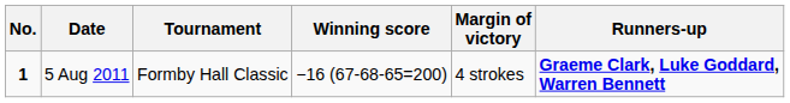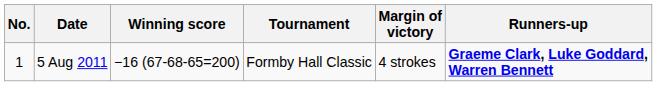 <table class="wikitable" style="font-size:95%;">
 <tr>
 <th>No.</th>
 <th>Date</th>
+<th>Winning score</th>
 <th>Tournament</th>
-<th>Winning score</th>
 <th>Margin of<br>victory</th>
 <th>Runners-up</th>
 </tr>
 <tr>
-<td align=center><strong>1</strong></td>
+<td align=center>1</td>
 <td align=right>5 Aug <a href='#'>2011</a></td>
+<td>−16 (67-68-65=200)</td>
 <td>Formby Hall Classic</td>
-<td>−16 (67-68-65=200)</td>
 <td>4 strokes</td>
 <td><strong> <a href='#'>Graeme Clark</a>,  <a href='#'>Luke Goddard</a>,<br> <a href='#'>Warren Bennett</a></strong></td>
 </tr>
 </table>
